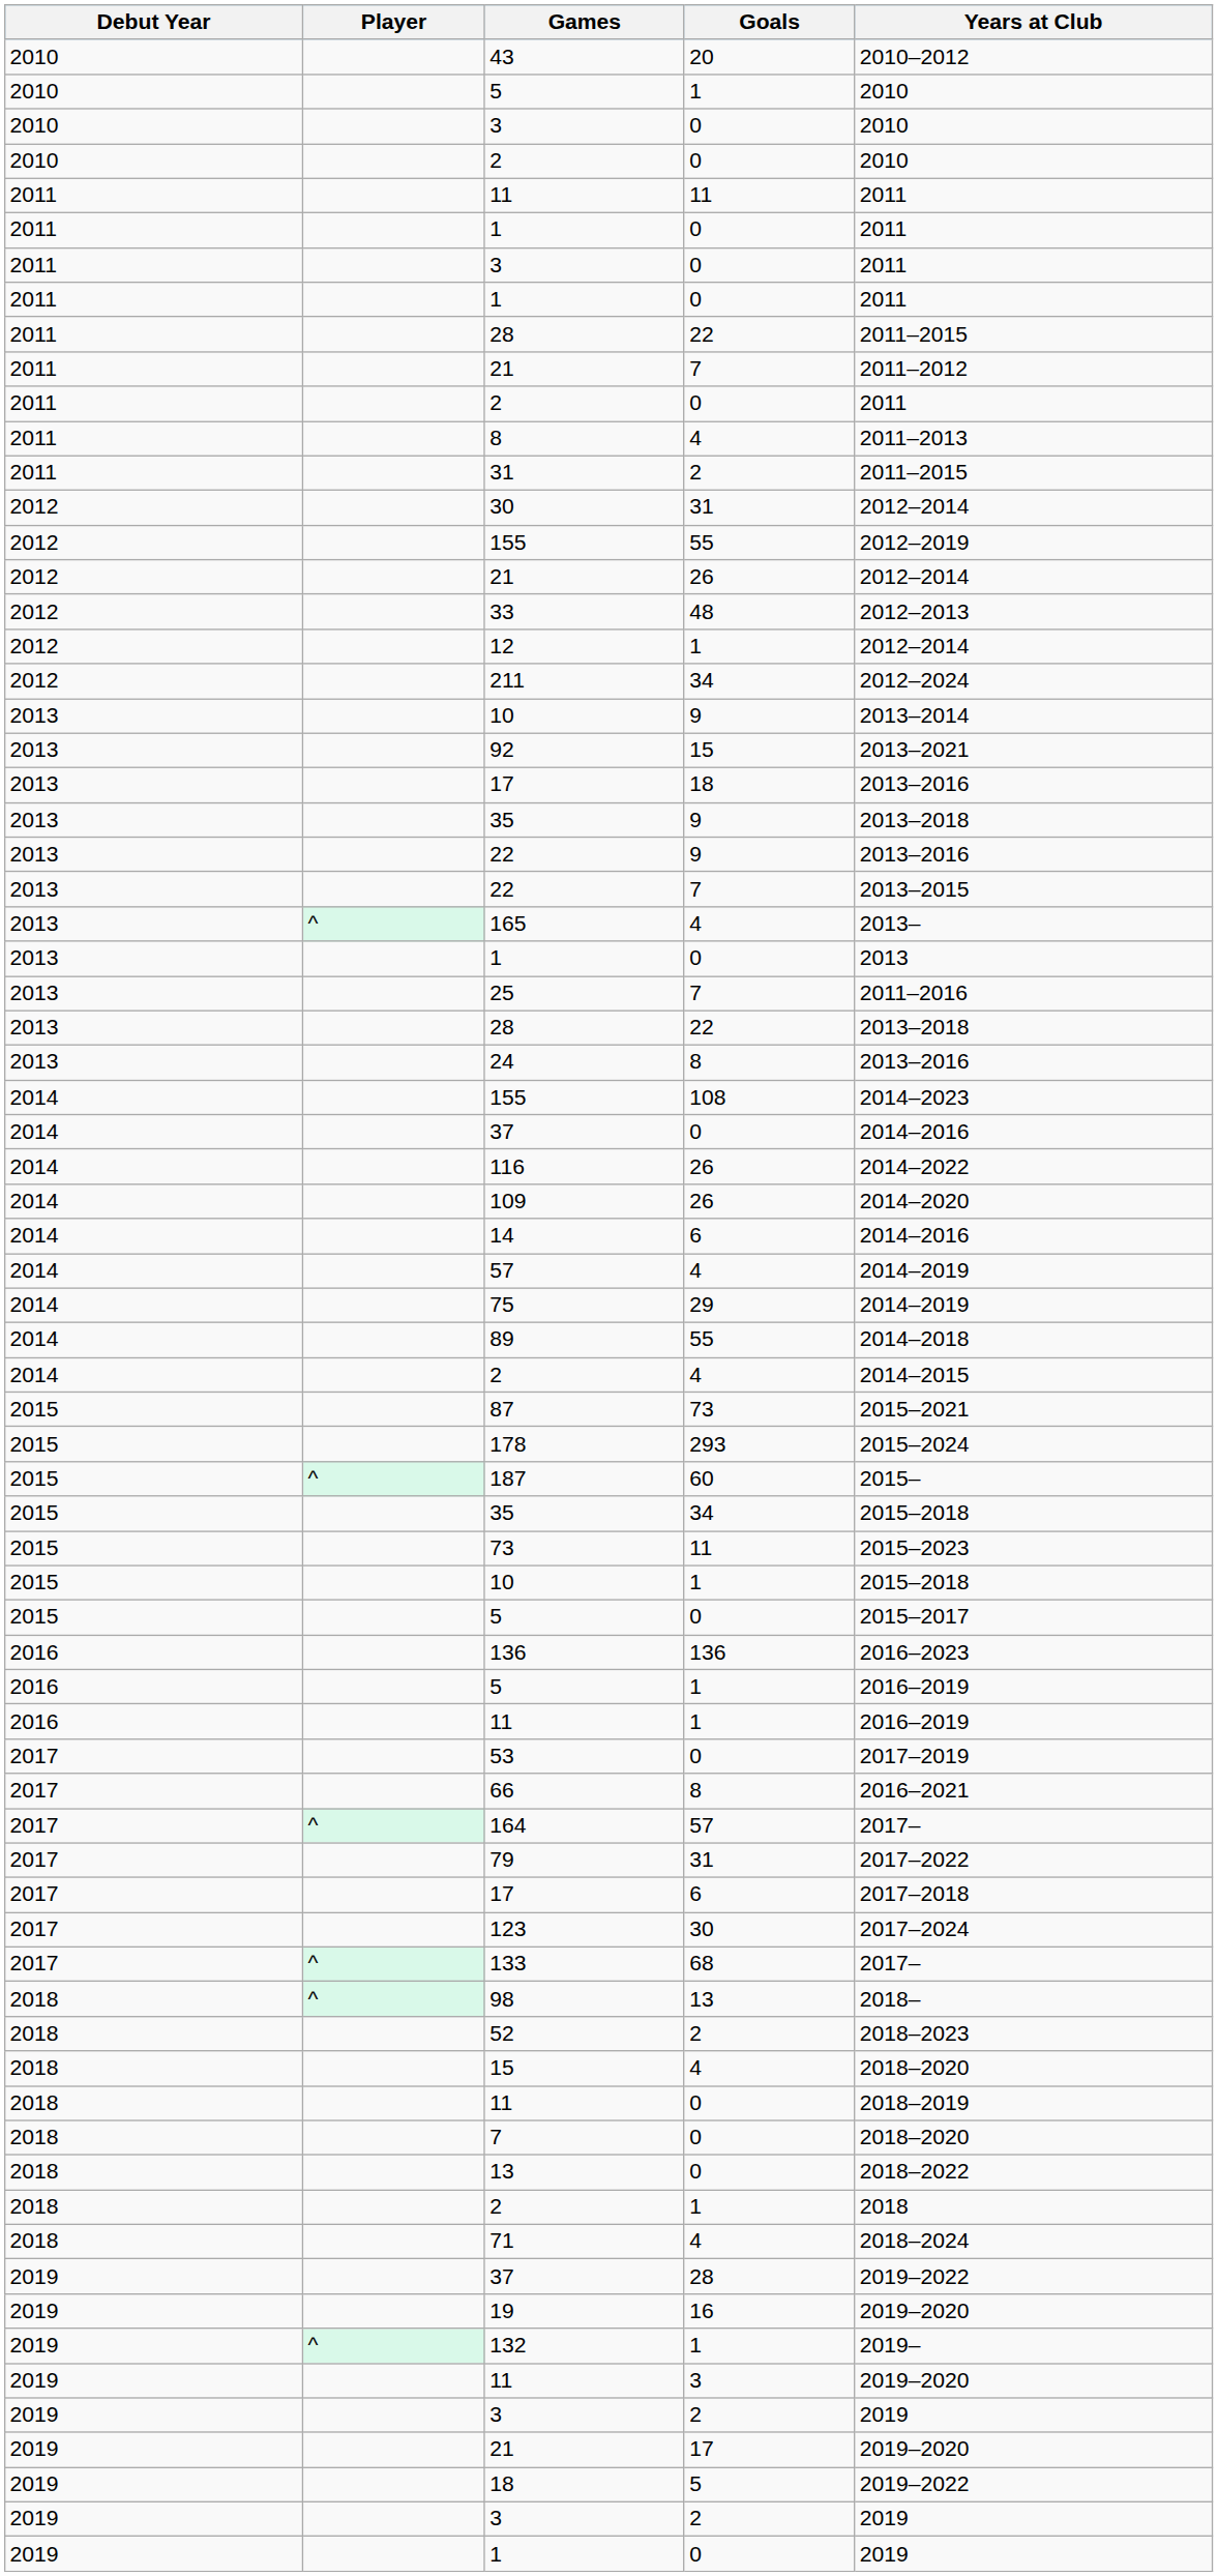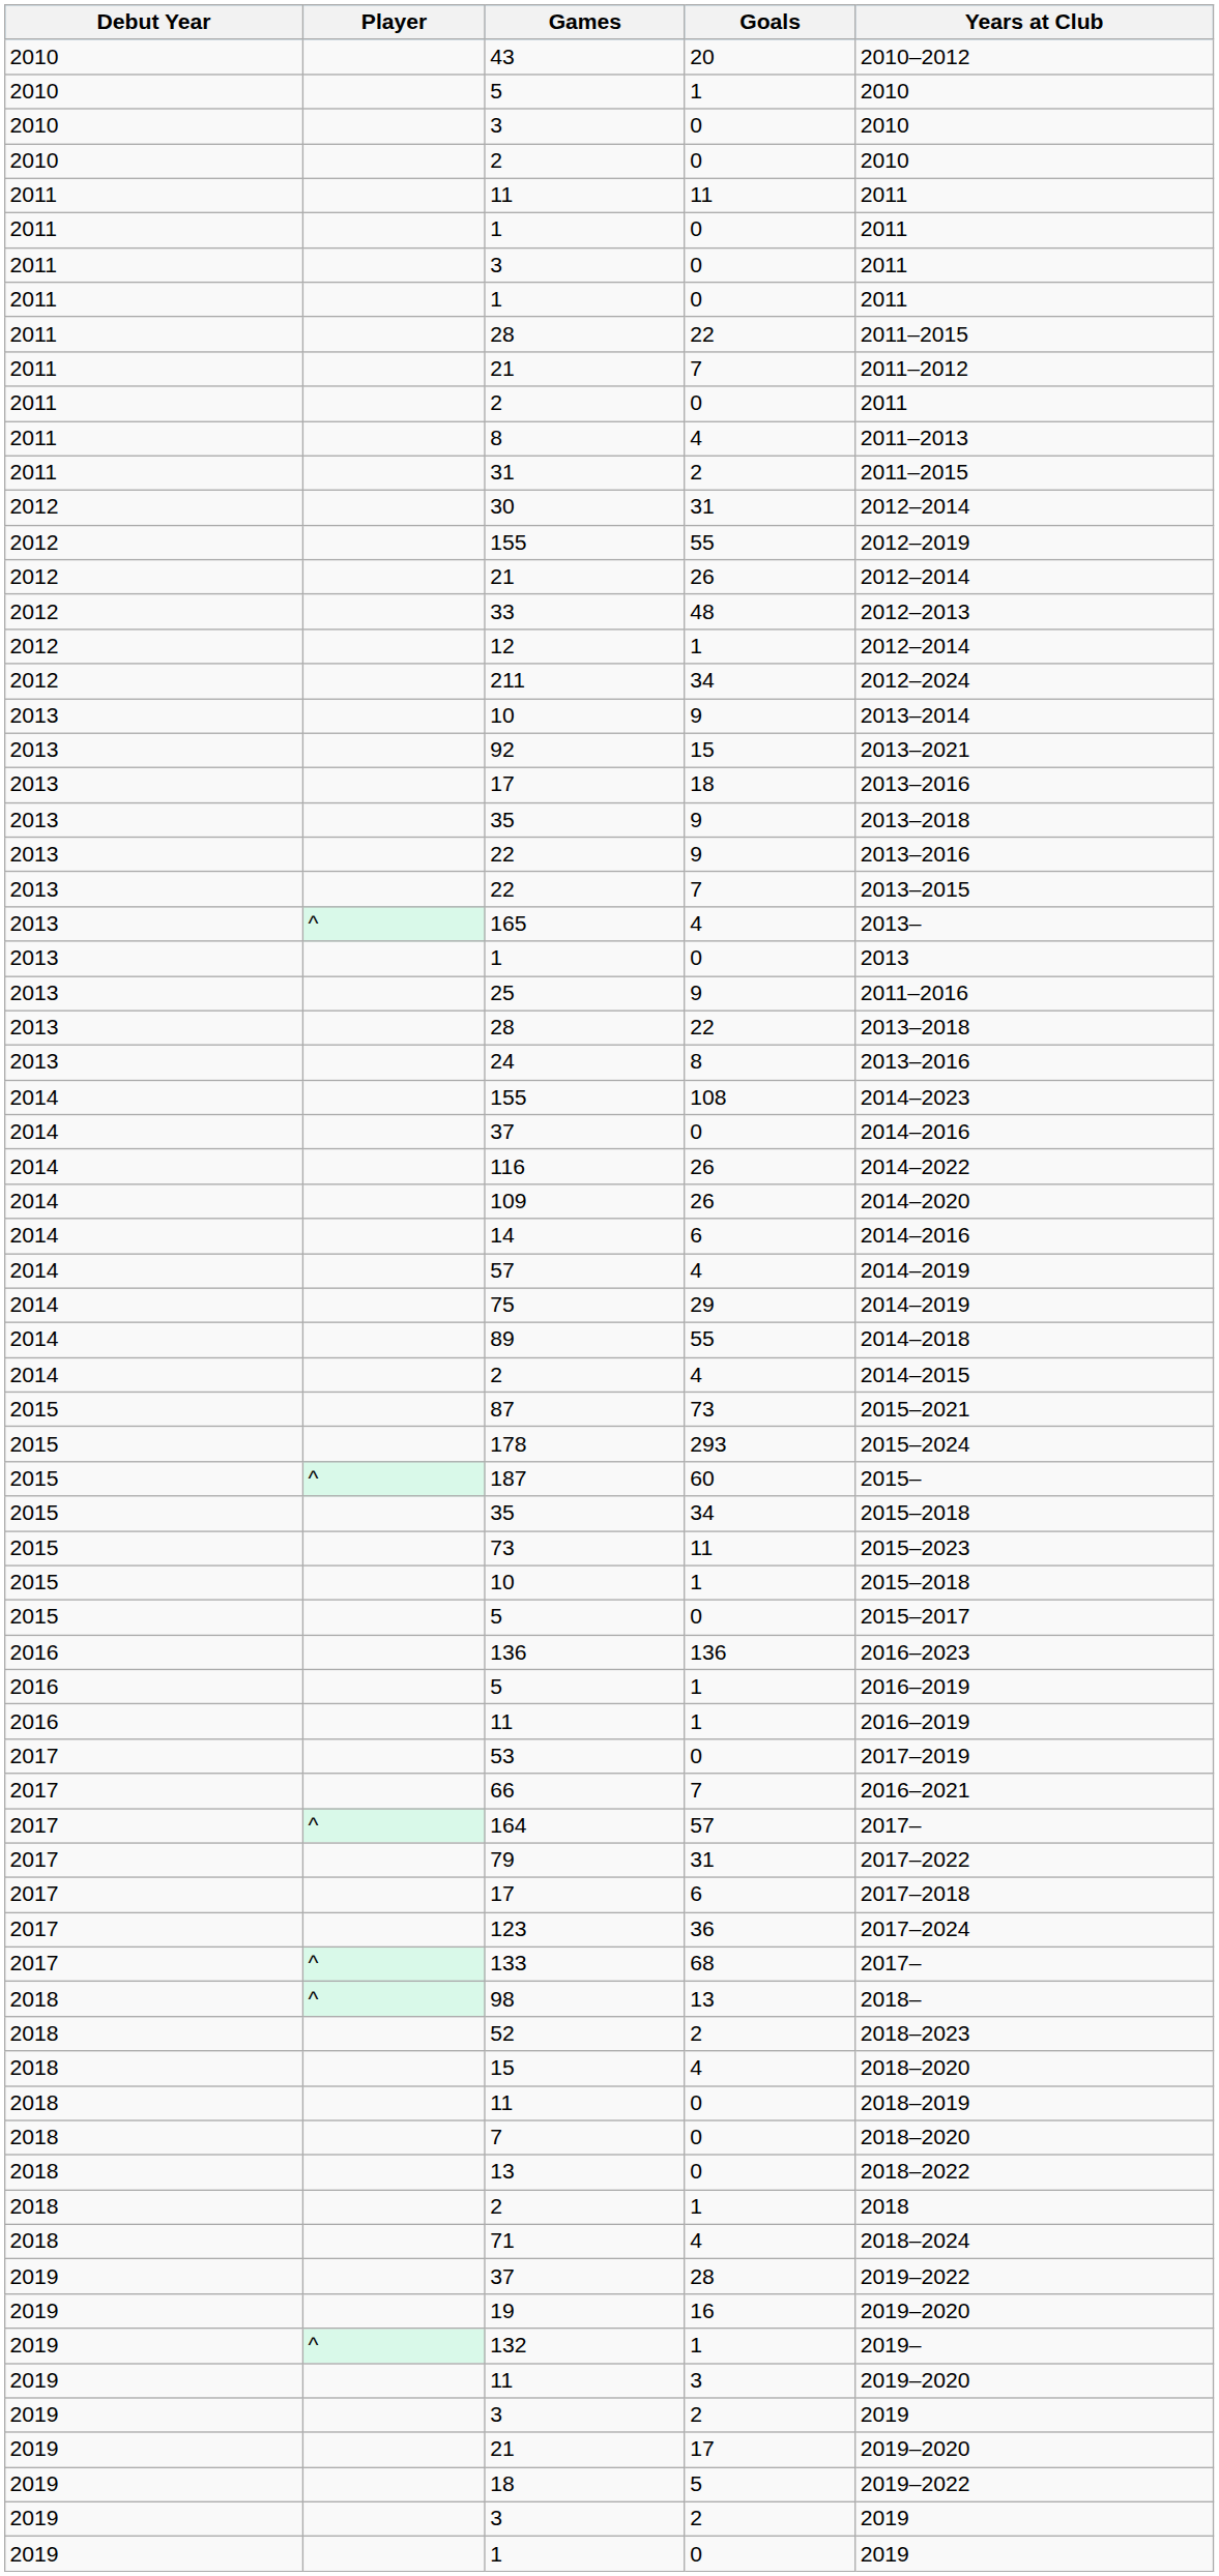 <table class="wikitable" style="width:70%;">
 <tr style="background:#87cefa;">
 <th>Debut Year</th>
 <th>Player</th>
 <th>Games</th>
 <th>Goals</th>
 <th>Years at Club</th>
 </tr>
 <tr>
 <td>2010</td>
 <td></td>
 <td>43</td>
 <td>20</td>
 <td>2010–2012</td>
 </tr>
 <tr>
 <td>2010</td>
 <td></td>
 <td>5</td>
 <td>1</td>
 <td>2010</td>
 </tr>
 <tr>
 <td>2010</td>
 <td></td>
 <td>3</td>
 <td>0</td>
 <td>2010</td>
 </tr>
 <tr>
 <td>2010</td>
 <td></td>
 <td>2</td>
 <td>0</td>
 <td>2010</td>
 </tr>
 <tr>
 <td>2011</td>
 <td></td>
 <td>11</td>
 <td>11</td>
 <td>2011</td>
 </tr>
 <tr>
 <td>2011</td>
 <td></td>
 <td>1</td>
 <td>0</td>
 <td>2011</td>
 </tr>
 <tr>
 <td>2011</td>
 <td></td>
 <td>3</td>
 <td>0</td>
 <td>2011</td>
 </tr>
 <tr>
 <td>2011</td>
 <td></td>
 <td>1</td>
 <td>0</td>
 <td>2011</td>
 </tr>
 <tr>
 <td>2011</td>
 <td></td>
 <td>28</td>
 <td>22</td>
 <td>2011–2015</td>
 </tr>
 <tr>
 <td>2011</td>
 <td></td>
 <td>21</td>
 <td>7</td>
 <td>2011–2012</td>
 </tr>
 <tr>
 <td>2011</td>
 <td></td>
 <td>2</td>
 <td>0</td>
 <td>2011</td>
 </tr>
 <tr>
 <td>2011</td>
 <td></td>
 <td>8</td>
 <td>4</td>
 <td>2011–2013</td>
 </tr>
 <tr>
 <td>2011</td>
 <td></td>
 <td>31</td>
 <td>2</td>
 <td>2011–2015</td>
 </tr>
 <tr>
 <td>2012</td>
 <td></td>
 <td>30</td>
 <td>31</td>
 <td>2012–2014</td>
 </tr>
 <tr>
 <td>2012</td>
 <td></td>
 <td>155</td>
 <td>55</td>
 <td>2012–2019</td>
 </tr>
 <tr>
 <td>2012</td>
 <td></td>
 <td>21</td>
 <td>26</td>
 <td>2012–2014</td>
 </tr>
 <tr>
 <td>2012</td>
 <td></td>
 <td>33</td>
 <td>48</td>
 <td>2012–2013</td>
 </tr>
 <tr>
 <td>2012</td>
 <td></td>
 <td>12</td>
 <td>1</td>
 <td>2012–2014</td>
 </tr>
 <tr>
 <td>2012</td>
 <td></td>
 <td>211</td>
 <td>34</td>
 <td>2012–2024</td>
 </tr>
 <tr>
 <td>2013</td>
 <td></td>
 <td>10</td>
 <td>9</td>
 <td>2013–2014</td>
 </tr>
 <tr>
 <td>2013</td>
 <td></td>
 <td>92</td>
 <td>15</td>
 <td>2013–2021</td>
 </tr>
 <tr>
 <td>2013</td>
 <td></td>
 <td>17</td>
 <td>18</td>
 <td>2013–2016</td>
 </tr>
 <tr>
 <td>2013</td>
 <td></td>
 <td>35</td>
 <td>9</td>
 <td>2013–2018</td>
 </tr>
 <tr>
 <td>2013</td>
 <td></td>
 <td>22</td>
 <td>9</td>
 <td>2013–2016</td>
 </tr>
 <tr>
 <td>2013</td>
 <td></td>
 <td>22</td>
 <td>7</td>
 <td>2013–2015</td>
 </tr>
 <tr>
 <td>2013</td>
 <td style="background:#d9f9e9">^</td>
 <td>165</td>
 <td>4</td>
 <td>2013–</td>
 </tr>
 <tr>
 <td>2013</td>
 <td></td>
 <td>1</td>
 <td>0</td>
 <td>2013</td>
 </tr>
 <tr>
 <td>2013</td>
 <td></td>
 <td>25</td>
-<td>7</td>
+<td>9</td>
 <td>2011–2016</td>
 </tr>
 <tr>
 <td>2013</td>
 <td></td>
 <td>28</td>
 <td>22</td>
 <td>2013–2018</td>
 </tr>
 <tr>
 <td>2013</td>
 <td></td>
 <td>24</td>
 <td>8</td>
 <td>2013–2016</td>
 </tr>
 <tr>
 <td>2014</td>
 <td></td>
 <td>155</td>
 <td>108</td>
 <td>2014–2023</td>
 </tr>
 <tr>
 <td>2014</td>
 <td></td>
 <td>37</td>
 <td>0</td>
 <td>2014–2016</td>
 </tr>
 <tr>
 <td>2014</td>
 <td></td>
 <td>116</td>
 <td>26</td>
 <td>2014–2022</td>
 </tr>
 <tr>
 <td>2014</td>
 <td></td>
 <td>109</td>
 <td>26</td>
 <td>2014–2020</td>
 </tr>
 <tr>
 <td>2014</td>
 <td></td>
 <td>14</td>
 <td>6</td>
 <td>2014–2016</td>
 </tr>
 <tr>
 <td>2014</td>
 <td></td>
 <td>57</td>
 <td>4</td>
 <td>2014–2019</td>
 </tr>
 <tr>
 <td>2014</td>
 <td></td>
 <td>75</td>
 <td>29</td>
 <td>2014–2019</td>
 </tr>
 <tr>
 <td>2014</td>
 <td></td>
 <td>89</td>
 <td>55</td>
 <td>2014–2018</td>
 </tr>
 <tr>
 <td>2014</td>
 <td></td>
 <td>2</td>
 <td>4</td>
 <td>2014–2015</td>
 </tr>
 <tr>
 <td>2015</td>
 <td></td>
 <td>87</td>
 <td>73</td>
 <td>2015–2021</td>
 </tr>
 <tr>
 <td>2015</td>
 <td></td>
 <td>178</td>
 <td>293</td>
 <td>2015–2024</td>
 </tr>
 <tr>
 <td>2015</td>
 <td style="background:#d9f9e9">^</td>
 <td>187</td>
 <td>60</td>
 <td>2015–</td>
 </tr>
 <tr>
 <td>2015</td>
 <td></td>
 <td>35</td>
 <td>34</td>
 <td>2015–2018</td>
 </tr>
 <tr>
 <td>2015</td>
 <td></td>
 <td>73</td>
 <td>11</td>
 <td>2015–2023</td>
 </tr>
 <tr>
 <td>2015</td>
 <td></td>
 <td>10</td>
 <td>1</td>
 <td>2015–2018</td>
 </tr>
 <tr>
 <td>2015</td>
 <td></td>
 <td>5</td>
 <td>0</td>
 <td>2015–2017</td>
 </tr>
 <tr>
 <td>2016</td>
 <td></td>
 <td>136</td>
 <td>136</td>
 <td>2016–2023</td>
 </tr>
 <tr>
 <td>2016</td>
 <td></td>
 <td>5</td>
 <td>1</td>
 <td>2016–2019</td>
 </tr>
 <tr>
 <td>2016</td>
 <td></td>
 <td>11</td>
 <td>1</td>
 <td>2016–2019</td>
 </tr>
 <tr>
 <td>2017</td>
 <td></td>
 <td>53</td>
 <td>0</td>
 <td>2017–2019</td>
 </tr>
 <tr>
 <td>2017</td>
 <td></td>
 <td>66</td>
-<td>8</td>
+<td>7</td>
 <td>2016–2021</td>
 </tr>
 <tr>
 <td>2017</td>
 <td style="background:#d9f9e9">^</td>
 <td>164</td>
 <td>57</td>
 <td>2017–</td>
 </tr>
 <tr>
 <td>2017</td>
 <td></td>
 <td>79</td>
 <td>31</td>
 <td>2017–2022</td>
 </tr>
 <tr>
 <td>2017</td>
 <td></td>
 <td>17</td>
 <td>6</td>
 <td>2017–2018</td>
 </tr>
 <tr>
 <td>2017</td>
 <td></td>
 <td>123</td>
-<td>30</td>
+<td>36</td>
 <td>2017–2024</td>
 </tr>
 <tr>
 <td>2017</td>
 <td style="background:#d9f9e9">^</td>
 <td>133</td>
 <td>68</td>
 <td>2017–</td>
 </tr>
 <tr>
 <td>2018</td>
 <td style="background:#d9f9e9">^</td>
 <td>98</td>
 <td>13</td>
 <td>2018–</td>
 </tr>
 <tr>
 <td>2018</td>
 <td></td>
 <td>52</td>
 <td>2</td>
 <td>2018–2023</td>
 </tr>
 <tr>
 <td>2018</td>
 <td></td>
 <td>15</td>
 <td>4</td>
 <td>2018–2020</td>
 </tr>
 <tr>
 <td>2018</td>
 <td></td>
 <td>11</td>
 <td>0</td>
 <td>2018–2019</td>
 </tr>
 <tr>
 <td>2018</td>
 <td></td>
 <td>7</td>
 <td>0</td>
 <td>2018–2020</td>
 </tr>
 <tr>
 <td>2018</td>
 <td></td>
 <td>13</td>
 <td>0</td>
 <td>2018–2022</td>
 </tr>
 <tr>
 <td>2018</td>
 <td></td>
 <td>2</td>
 <td>1</td>
 <td>2018</td>
 </tr>
 <tr>
 <td>2018</td>
 <td></td>
 <td>71</td>
 <td>4</td>
 <td>2018–2024</td>
 </tr>
 <tr>
 <td>2019</td>
 <td></td>
 <td>37</td>
 <td>28</td>
 <td>2019–2022</td>
 </tr>
 <tr>
 <td>2019</td>
 <td></td>
 <td>19</td>
 <td>16</td>
 <td>2019–2020</td>
 </tr>
 <tr>
 <td>2019</td>
 <td style="background:#d9f9e9">^</td>
 <td>132</td>
 <td>1</td>
 <td>2019–</td>
 </tr>
 <tr>
 <td>2019</td>
 <td></td>
 <td>11</td>
 <td>3</td>
 <td>2019–2020</td>
 </tr>
 <tr>
 <td>2019</td>
 <td></td>
 <td>3</td>
 <td>2</td>
 <td>2019</td>
 </tr>
 <tr>
 <td>2019</td>
 <td></td>
 <td>21</td>
 <td>17</td>
 <td>2019–2020</td>
 </tr>
 <tr>
 <td>2019</td>
 <td></td>
 <td>18</td>
 <td>5</td>
 <td>2019–2022</td>
 </tr>
 <tr>
 <td>2019</td>
 <td></td>
 <td>3</td>
 <td>2</td>
 <td>2019</td>
 </tr>
 <tr>
 <td>2019</td>
 <td></td>
 <td>1</td>
 <td>0</td>
 <td>2019</td>
 </tr>
 </table>
